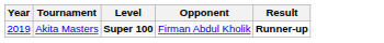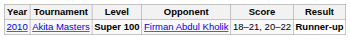 <table class="sortable wikitable" style="font-size: 90%;">
 <tr>
 <th>Year</th>
 <th>Tournament</th>
 <th>Level</th>
 <th>Opponent</th>
+<th>Score</th>
 <th>Result</th>
 </tr>
 <tr>
-<td align="center"><a href='#'>2019</a></td>
+<td align="center"><a href='#'>2010</a></td>
 <td align="left"><a href='#'>Akita Masters</a></td>
 <td align="left"><strong>Super 100</strong></td>
 <td align="left"> <a href='#'>Firman Abdul Kholik</a></td>
+<td algin="left">18–21, 20–22</td>
 <td style="text-align:left; background:white"> <strong>Runner-up</strong></td>
 </tr>
 </table>
